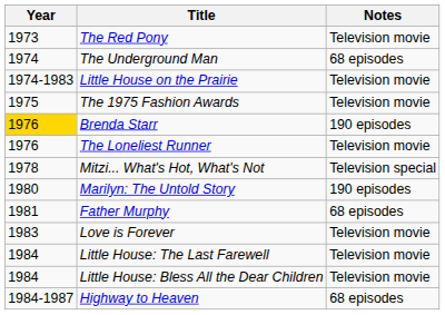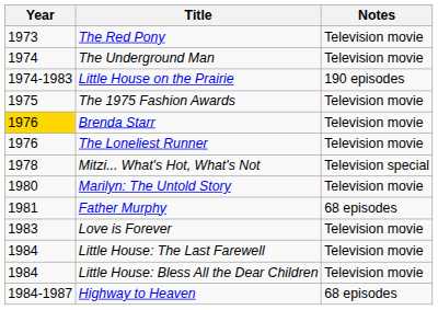 <table class="wikitable sortable">
 <tr>
 <th>Year</th>
 <th>Title</th>
 <th class="unsortable">Notes</th>
 </tr>
 <tr>
 <td>1973</td>
 <td><em><a href='#'>The Red Pony</a></em></td>
 <td>Television movie</td>
 </tr>
 <tr>
 <td>1974</td>
 <td><em>The Underground Man</em></td>
-<td>68 episodes</td>
+<td>Television movie</td>
 </tr>
 <tr>
 <td>1974-1983</td>
 <td><em><a href='#'>Little House on the Prairie</a></em></td>
-<td>Television movie</td>
+<td>190 episodes</td>
 </tr>
 <tr>
 <td>1975</td>
 <td><em>The 1975 Fashion Awards</em></td>
 <td>Television movie</td>
 </tr>
 <tr>
 <td style="background: gold;">1976</td>
 <td><em><a href='#'>Brenda Starr</a></em></td>
-<td>190 episodes</td>
+<td>Television movie</td>
 </tr>
 <tr>
 <td>1976</td>
 <td><em><a href='#'>The Loneliest Runner</a></em></td>
 <td>Television movie</td>
 </tr>
 <tr>
 <td>1978</td>
 <td><em>Mitzi... What's Hot, What's Not</em></td>
 <td>Television special</td>
 </tr>
 <tr>
 <td>1980</td>
 <td><em><a href='#'>Marilyn: The Untold Story</a></em></td>
-<td>190 episodes</td>
+<td>Television movie</td>
 </tr>
 <tr>
 <td>1981</td>
 <td><em><a href='#'>Father Murphy</a></em></td>
 <td>68 episodes</td>
 </tr>
 <tr>
 <td>1983</td>
 <td><em>Love is Forever</em></td>
 <td>Television movie</td>
 </tr>
 <tr>
 <td>1984</td>
 <td><em>Little House: The Last Farewell</em></td>
 <td>Television movie</td>
 </tr>
 <tr>
 <td>1984</td>
 <td><em>Little House: Bless All the Dear Children</em></td>
 <td>Television movie</td>
 </tr>
 <tr>
 <td>1984-1987</td>
 <td><em><a href='#'>Highway to Heaven</a></em></td>
 <td>68 episodes</td>
 </tr>
 </table>
